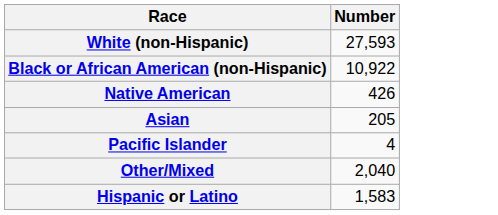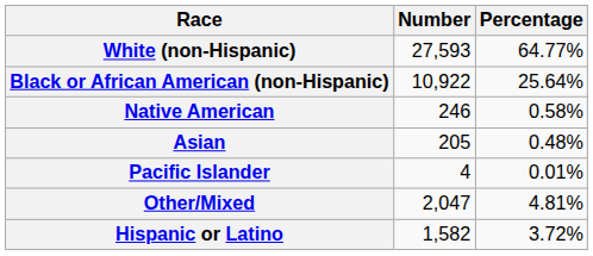 <table class="wikitable" style="text-align:right">
 <tr>
 <th scope="col">Race</th>
 <th scope="col">Number</th>
+<th scope="col">Percentage</th>
 </tr>
 <tr>
 <th scope="row"><a href='#'>White</a> (non-Hispanic)</th>
 <td>27,593</td>
+<td>64.77%</td>
 </tr>
 <tr>
 <th scope="row"><a href='#'>Black or African American</a> (non-Hispanic)</th>
 <td>10,922</td>
+<td>25.64%</td>
 </tr>
 <tr>
 <th scope="row"><a href='#'>Native American</a></th>
-<td>426</td>
+<td>246</td>
+<td>0.58%</td>
 </tr>
 <tr>
 <th scope="row"><a href='#'>Asian</a></th>
 <td>205</td>
+<td>0.48%</td>
 </tr>
 <tr>
 <th scope="row"><a href='#'>Pacific Islander</a></th>
 <td>4</td>
+<td>0.01%</td>
 </tr>
 <tr>
 <th scope="row"><a href='#'>Other/Mixed</a></th>
-<td>2,040</td>
+<td>2,047</td>
+<td>4.81%</td>
 </tr>
 <tr>
 <th scope="row"><a href='#'>Hispanic</a> or <a href='#'>Latino</a></th>
-<td>1,583</td>
+<td>1,582</td>
+<td>3.72%</td>
 </tr>
 </table>
